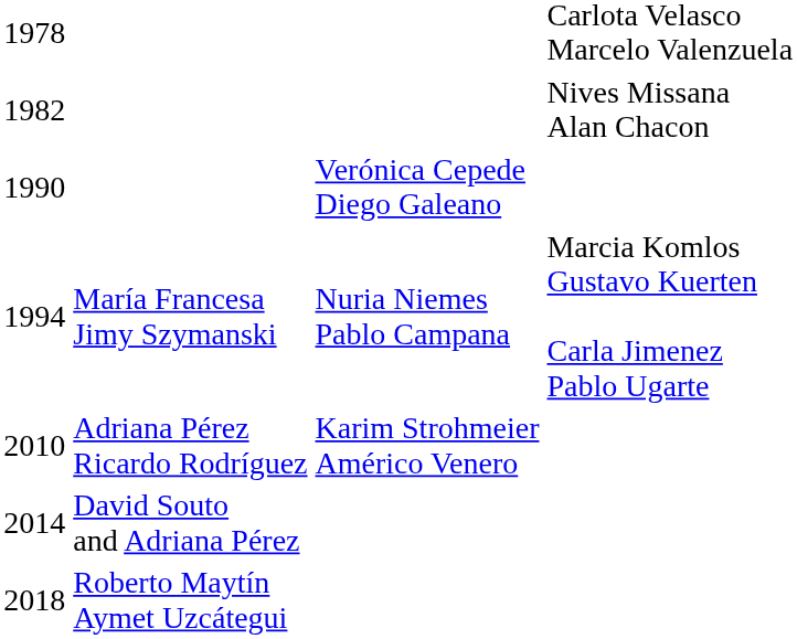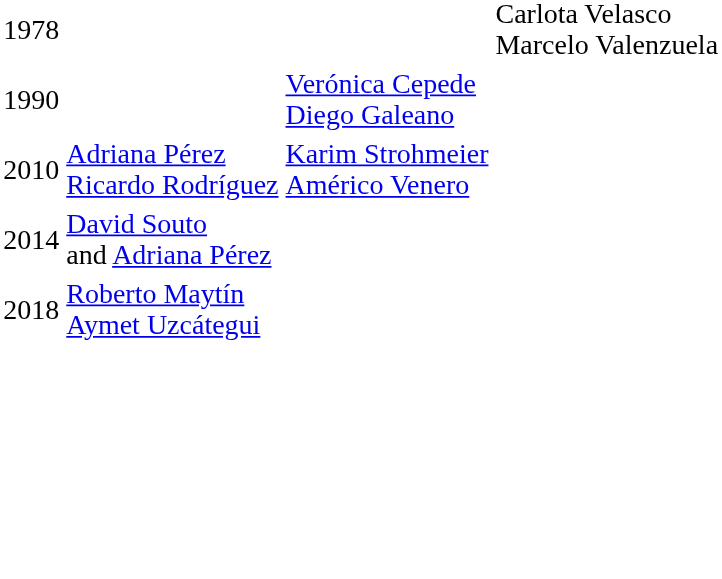 <table>
 <tr>
 <td>1978</td>
 <td></td>
 <td></td>
 <td>Carlota Velasco<br>Marcelo Valenzuela<br></td>
 </tr>
 <tr>
-<td>1982</td>
-<td></td>
-<td></td>
-<td>Nives Missana<br>Alan Chacon<br></td>
-</tr>
-<tr>
 <td>1990</td>
 <td></td>
 <td><a href='#'>Verónica Cepede</a><br><a href='#'>Diego Galeano</a><br></td>
 <td></td>
-</tr>
-<tr>
-<td>1994</td>
-<td><a href='#'>María Francesa</a><br><a href='#'>Jimy Szymanski</a><br></td>
-<td><a href='#'>Nuria Niemes</a><br><a href='#'>Pablo Campana</a><br></td>
-<td>Marcia Komlos<br><a href='#'>Gustavo Kuerten</a><br><br><a href='#'>Carla Jimenez</a><br><a href='#'>Pablo Ugarte</a><br></td>
 </tr>
 <tr>
 <td>2010</td>
 <td><a href='#'>Adriana Pérez</a><br><a href='#'>Ricardo Rodríguez</a><br></td>
 <td><a href='#'>Karim Strohmeier</a><br><a href='#'>Américo Venero</a><br></td>
 <td></td>
 </tr>
 <tr>
 <td>2014<br></td>
 <td><a href='#'>David Souto</a> <br>and <a href='#'>Adriana Pérez</a><br></td>
 <td></td>
 <td></td>
 </tr>
 <tr>
 <td>2018<br></td>
 <td><a href='#'>Roberto Maytín</a><br><a href='#'>Aymet Uzcátegui</a><br></td>
 <td></td>
 <td></td>
 </tr>
 </table>
